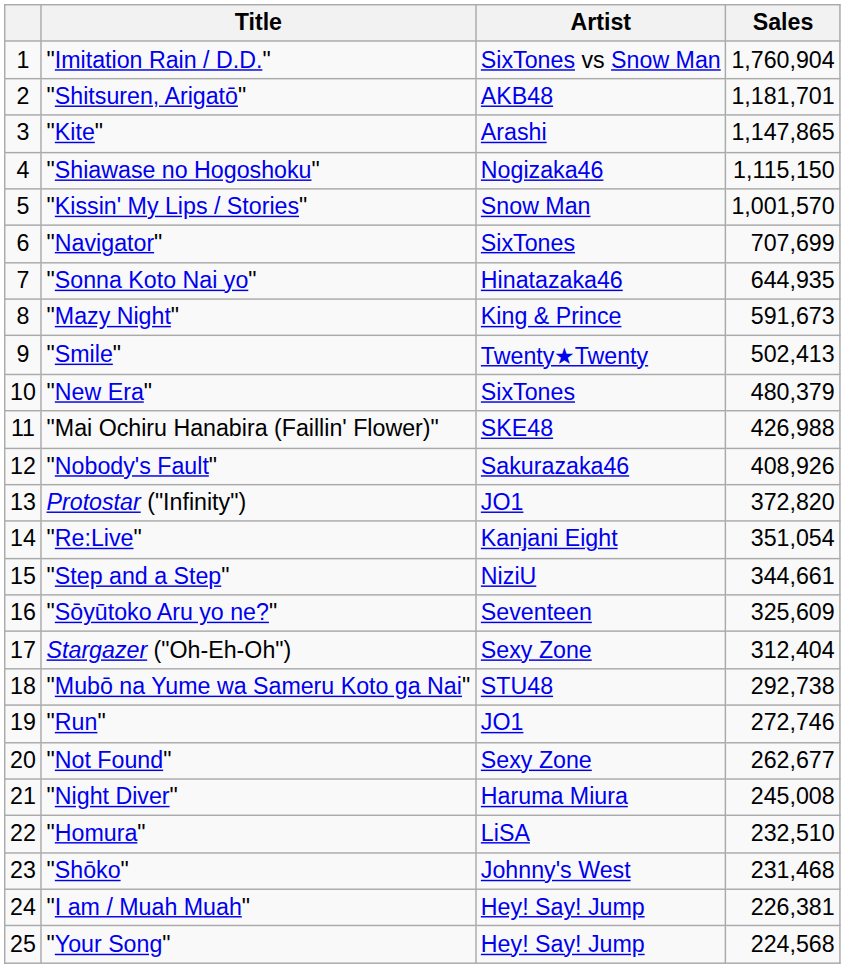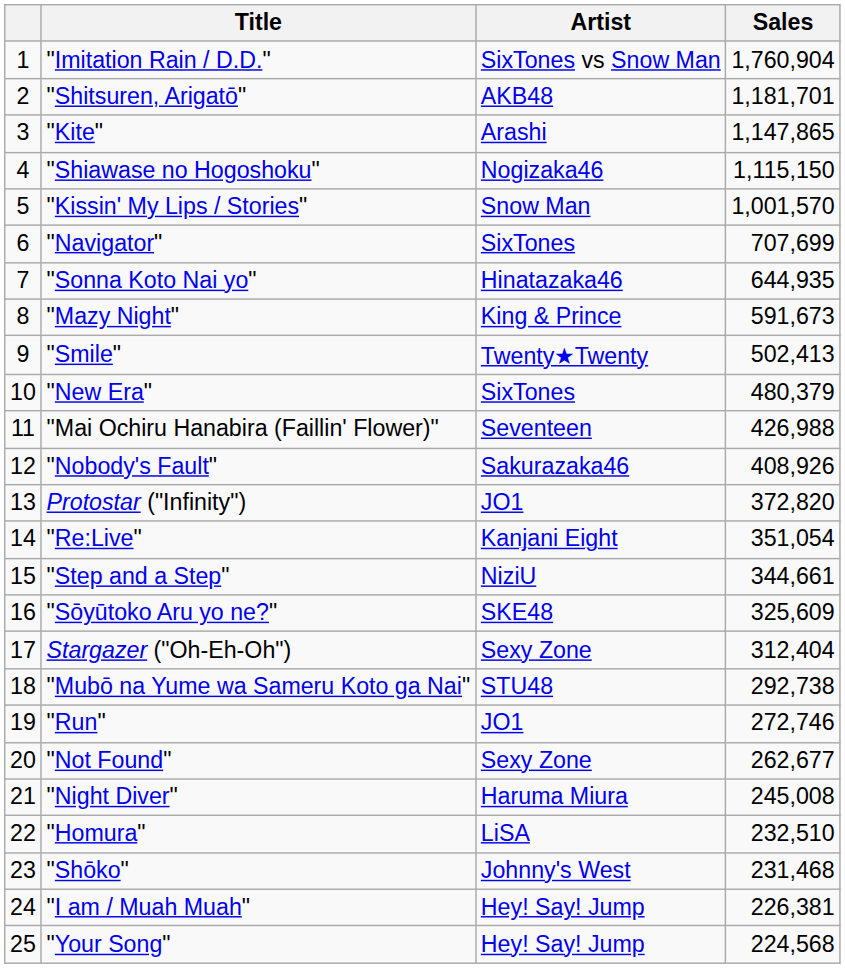 <table class="wikitable sortable">
 <tr>
 <th></th>
 <th>Title</th>
 <th>Artist</th>
 <th>Sales</th>
 </tr>
 <tr>
 <td align="center">1</td>
 <td>"<a href='#'>Imitation Rain / D.D.</a>"</td>
 <td><a href='#'>SixTones</a> vs <a href='#'>Snow Man</a></td>
 <td align="right">1,760,904</td>
 </tr>
 <tr>
 <td align="center">2</td>
 <td>"<a href='#'>Shitsuren, Arigatō</a>"</td>
 <td><a href='#'>AKB48</a></td>
 <td align="right">1,181,701</td>
 </tr>
 <tr>
 <td align="center">3</td>
 <td>"<a href='#'>Kite</a>"</td>
 <td><a href='#'>Arashi</a></td>
 <td align="right">1,147,865</td>
 </tr>
 <tr>
 <td align="center">4</td>
 <td>"<a href='#'>Shiawase no Hogoshoku</a>"</td>
 <td><a href='#'>Nogizaka46</a></td>
 <td align="right">1,115,150</td>
 </tr>
 <tr>
 <td align="center">5</td>
 <td>"<a href='#'>Kissin' My Lips / Stories</a>"</td>
 <td><a href='#'>Snow Man</a></td>
 <td align="right">1,001,570</td>
 </tr>
 <tr>
 <td align="center">6</td>
 <td>"<a href='#'>Navigator</a>"</td>
 <td><a href='#'>SixTones</a></td>
 <td align="right">707,699</td>
 </tr>
 <tr>
 <td align="center">7</td>
 <td>"<a href='#'>Sonna Koto Nai yo</a>"</td>
 <td><a href='#'>Hinatazaka46</a></td>
 <td align="right">644,935</td>
 </tr>
 <tr>
 <td align="center">8</td>
 <td>"<a href='#'>Mazy Night</a>"</td>
 <td><a href='#'>King & Prince</a></td>
 <td align="right">591,673</td>
 </tr>
 <tr>
 <td align="center">9</td>
 <td>"<a href='#'>Smile</a>"</td>
 <td><a href='#'>Twenty★Twenty</a></td>
 <td align="right">502,413</td>
 </tr>
 <tr>
 <td align="center">10</td>
 <td>"<a href='#'>New Era</a>"</td>
 <td><a href='#'>SixTones</a></td>
 <td align="right">480,379</td>
 </tr>
 <tr>
 <td align="center">11</td>
 <td>"Mai Ochiru Hanabira (Faillin' Flower)"</td>
-<td><a href='#'>SKE48</a></td>
+<td><a href='#'>Seventeen</a></td>
 <td align="right">426,988</td>
 </tr>
 <tr>
 <td align="center">12</td>
 <td>"<a href='#'>Nobody's Fault</a>"</td>
 <td><a href='#'>Sakurazaka46</a></td>
 <td align="right">408,926</td>
 </tr>
 <tr>
 <td align="center">13</td>
 <td><em><a href='#'>Protostar</a></em> ("Infinity")</td>
 <td><a href='#'>JO1</a></td>
 <td align="right">372,820</td>
 </tr>
 <tr>
 <td align="center">14</td>
 <td>"<a href='#'>Re:Live</a>"</td>
 <td><a href='#'>Kanjani Eight</a></td>
 <td align="right">351,054</td>
 </tr>
 <tr>
 <td align="center">15</td>
 <td>"<a href='#'>Step and a Step</a>"</td>
 <td><a href='#'>NiziU</a></td>
 <td align="right">344,661</td>
 </tr>
 <tr>
 <td align="center">16</td>
 <td>"<a href='#'>Sōyūtoko Aru yo ne?</a>"</td>
-<td><a href='#'>Seventeen</a></td>
+<td><a href='#'>SKE48</a></td>
 <td align="right">325,609</td>
 </tr>
 <tr>
 <td align="center">17</td>
 <td><em><a href='#'>Stargazer</a></em> ("Oh-Eh-Oh")</td>
 <td><a href='#'>Sexy Zone</a></td>
 <td align="right">312,404</td>
 </tr>
 <tr>
 <td align="center">18</td>
 <td>"<a href='#'>Mubō na Yume wa Sameru Koto ga Nai</a>"</td>
 <td><a href='#'>STU48</a></td>
 <td align="right">292,738</td>
 </tr>
 <tr>
 <td align="center">19</td>
 <td>"<a href='#'>Run</a>"</td>
 <td><a href='#'>JO1</a></td>
 <td align="right">272,746</td>
 </tr>
 <tr>
 <td align="center">20</td>
 <td>"<a href='#'>Not Found</a>"</td>
 <td><a href='#'>Sexy Zone</a></td>
 <td align="right">262,677</td>
 </tr>
 <tr>
 <td align="center">21</td>
 <td>"<a href='#'>Night Diver</a>"</td>
 <td><a href='#'>Haruma Miura</a></td>
 <td align="right">245,008</td>
 </tr>
 <tr>
 <td align="center">22</td>
 <td>"<a href='#'>Homura</a>"</td>
 <td><a href='#'>LiSA</a></td>
 <td align="right">232,510</td>
 </tr>
 <tr>
 <td align="center">23</td>
 <td>"<a href='#'>Shōko</a>"</td>
 <td><a href='#'>Johnny's West</a></td>
 <td align="right">231,468</td>
 </tr>
 <tr>
 <td align="center">24</td>
 <td>"<a href='#'>I am / Muah Muah</a>"</td>
 <td><a href='#'>Hey! Say! Jump</a></td>
 <td align="right">226,381</td>
 </tr>
 <tr>
 <td align="center">25</td>
 <td>"<a href='#'>Your Song</a>"</td>
 <td><a href='#'>Hey! Say! Jump</a></td>
 <td align="right">224,568</td>
 </tr>
 </table>
